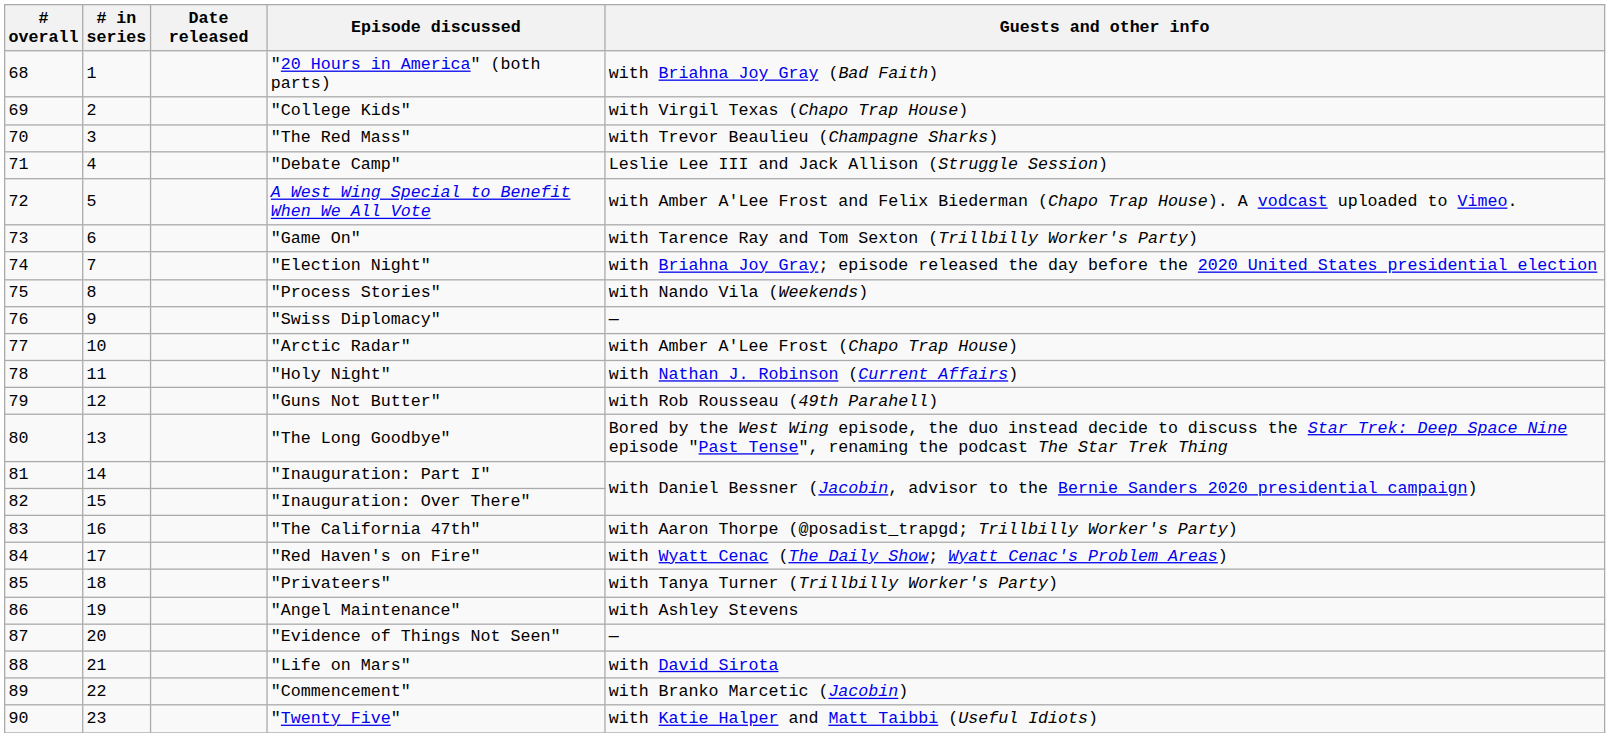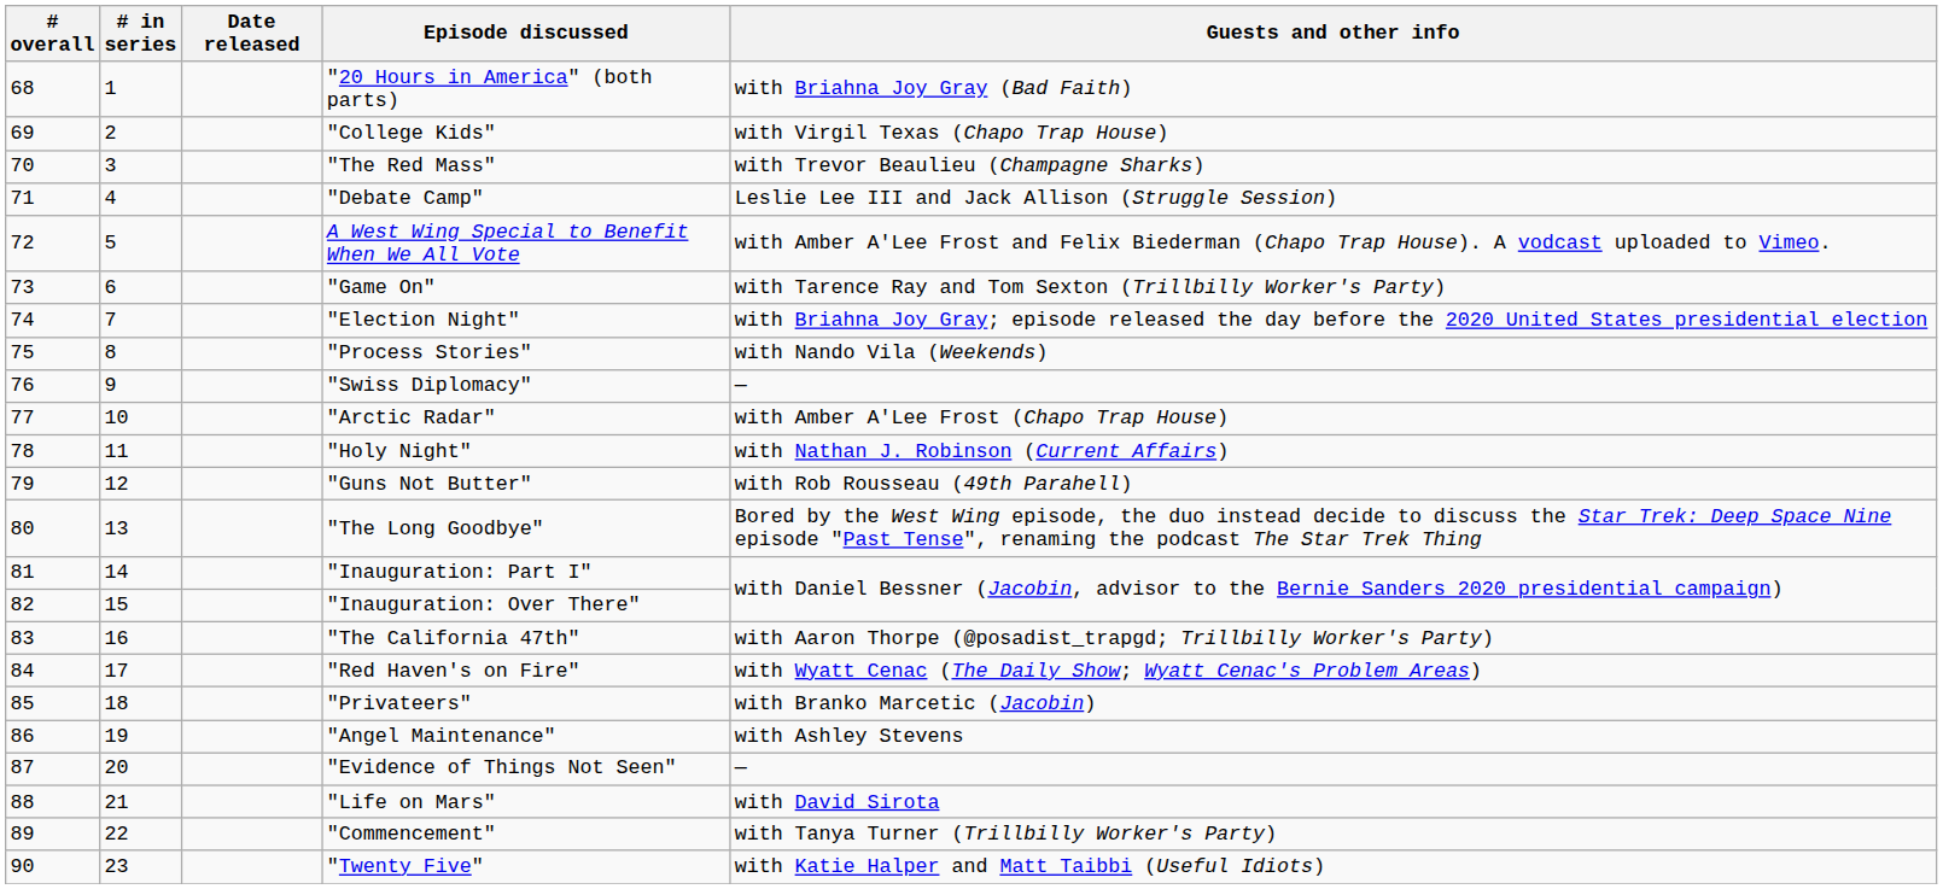 <table class="wikitable mw-collapsible mw-collapsed">
 <tr>
 <th>#<br>overall</th>
 <th># in<br>series</th>
 <th>Date released</th>
 <th>Episode discussed</th>
 <th>Guests and other info</th>
 </tr>
 <tr>
 <td>68</td>
 <td>1</td>
 <td></td>
 <td>"<a href='#'>20 Hours in America</a>" (both parts)</td>
 <td>with <a href='#'>Briahna Joy Gray</a> (<em>Bad Faith</em>)</td>
 </tr>
 <tr>
 <td>69</td>
 <td>2</td>
 <td></td>
 <td>"College Kids"</td>
 <td>with Virgil Texas (<em>Chapo Trap House</em>)</td>
 </tr>
 <tr>
 <td>70</td>
 <td>3</td>
 <td></td>
 <td>"The Red Mass"</td>
 <td>with Trevor Beaulieu (<em>Champagne Sharks</em>)</td>
 </tr>
 <tr>
 <td>71</td>
 <td>4</td>
 <td></td>
 <td>"Debate Camp"</td>
 <td>Leslie Lee III and Jack Allison (<em>Struggle Session</em>)</td>
 </tr>
 <tr>
 <td>72</td>
 <td>5</td>
 <td></td>
 <td><em><a href='#'>A West Wing Special to Benefit When We All Vote</a></em></td>
 <td>with Amber A'Lee Frost and Felix Biederman (<em>Chapo Trap House</em>). A <a href='#'>vodcast</a> uploaded to <a href='#'>Vimeo</a>.</td>
 </tr>
 <tr>
 <td>73</td>
 <td>6</td>
 <td></td>
 <td>"Game On"</td>
 <td>with Tarence Ray and Tom Sexton (<em>Trillbilly Worker's Party</em>)</td>
 </tr>
 <tr>
 <td>74</td>
 <td>7</td>
 <td></td>
 <td>"Election Night"</td>
 <td>with <a href='#'>Briahna Joy Gray</a>; episode released the day before the <a href='#'>2020 United States presidential election</a></td>
 </tr>
 <tr>
 <td>75</td>
 <td>8</td>
 <td></td>
 <td>"Process Stories"</td>
 <td>with Nando Vila (<em>Weekends</em>)</td>
 </tr>
 <tr>
 <td>76</td>
 <td>9</td>
 <td></td>
 <td>"Swiss Diplomacy"</td>
 <td>—</td>
 </tr>
 <tr>
 <td>77</td>
 <td>10</td>
 <td></td>
 <td>"Arctic Radar"</td>
 <td>with Amber A'Lee Frost (<em>Chapo Trap House</em>)</td>
 </tr>
 <tr>
 <td>78</td>
 <td>11</td>
 <td></td>
 <td>"Holy Night"</td>
 <td>with <a href='#'>Nathan J. Robinson</a> (<em><a href='#'>Current Affairs</a></em>)</td>
 </tr>
 <tr>
 <td>79</td>
 <td>12</td>
 <td></td>
 <td>"Guns Not Butter"</td>
 <td>with Rob Rousseau (<em>49th Parahell</em>)</td>
 </tr>
 <tr>
 <td>80</td>
 <td>13</td>
 <td></td>
 <td>"The Long Goodbye"</td>
 <td>Bored by the <em>West Wing</em> episode, the duo instead decide to discuss the <em><a href='#'>Star Trek: Deep Space Nine</a></em> episode "<a href='#'>Past Tense</a>", renaming the podcast <em>The Star Trek Thing</em></td>
 </tr>
 <tr>
 <td>81</td>
 <td>14</td>
 <td></td>
 <td>"Inauguration: Part I"</td>
 <td rowspan="2">with Daniel Bessner (<em><a href='#'>Jacobin</a></em>, advisor to the <a href='#'>Bernie Sanders 2020 presidential campaign</a>)</td>
 </tr>
 <tr>
 <td>82</td>
 <td>15</td>
 <td></td>
 <td>"Inauguration: Over There"</td>
 </tr>
 <tr>
 <td>83</td>
 <td>16</td>
 <td></td>
 <td>"The California 47th"</td>
 <td>with Aaron Thorpe (@posadist_trapgd; <em>Trillbilly Worker's Party</em>)</td>
 </tr>
 <tr>
 <td>84</td>
 <td>17</td>
 <td></td>
 <td>"Red Haven's on Fire"</td>
 <td>with <a href='#'>Wyatt Cenac</a> (<em><a href='#'>The Daily Show</a></em>; <em><a href='#'>Wyatt Cenac's Problem Areas</a></em>)</td>
 </tr>
 <tr>
 <td>85</td>
 <td>18</td>
 <td></td>
 <td>"Privateers"</td>
-<td>with Tanya Turner (<em>Trillbilly Worker's Party</em>)</td>
+<td>with Branko Marcetic (<em><a href='#'>Jacobin</a></em>)</td>
 </tr>
 <tr>
 <td>86</td>
 <td>19</td>
 <td></td>
 <td>"Angel Maintenance"</td>
 <td>with Ashley Stevens</td>
 </tr>
 <tr>
 <td>87</td>
 <td>20</td>
 <td></td>
 <td>"Evidence of Things Not Seen"</td>
 <td>—</td>
 </tr>
 <tr>
 <td>88</td>
 <td>21</td>
 <td></td>
 <td>"Life on Mars"</td>
 <td>with <a href='#'>David Sirota</a></td>
 </tr>
 <tr>
 <td>89</td>
 <td>22</td>
 <td></td>
 <td>"Commencement"</td>
-<td>with Branko Marcetic (<em><a href='#'>Jacobin</a></em>)</td>
+<td>with Tanya Turner (<em>Trillbilly Worker's Party</em>)</td>
 </tr>
 <tr>
 <td>90</td>
 <td>23</td>
 <td></td>
 <td>"<a href='#'>Twenty Five</a>"</td>
 <td>with <a href='#'>Katie Halper</a> and <a href='#'>Matt Taibbi</a> (<em>Useful Idiots</em>)</td>
 </tr>
 </table>
